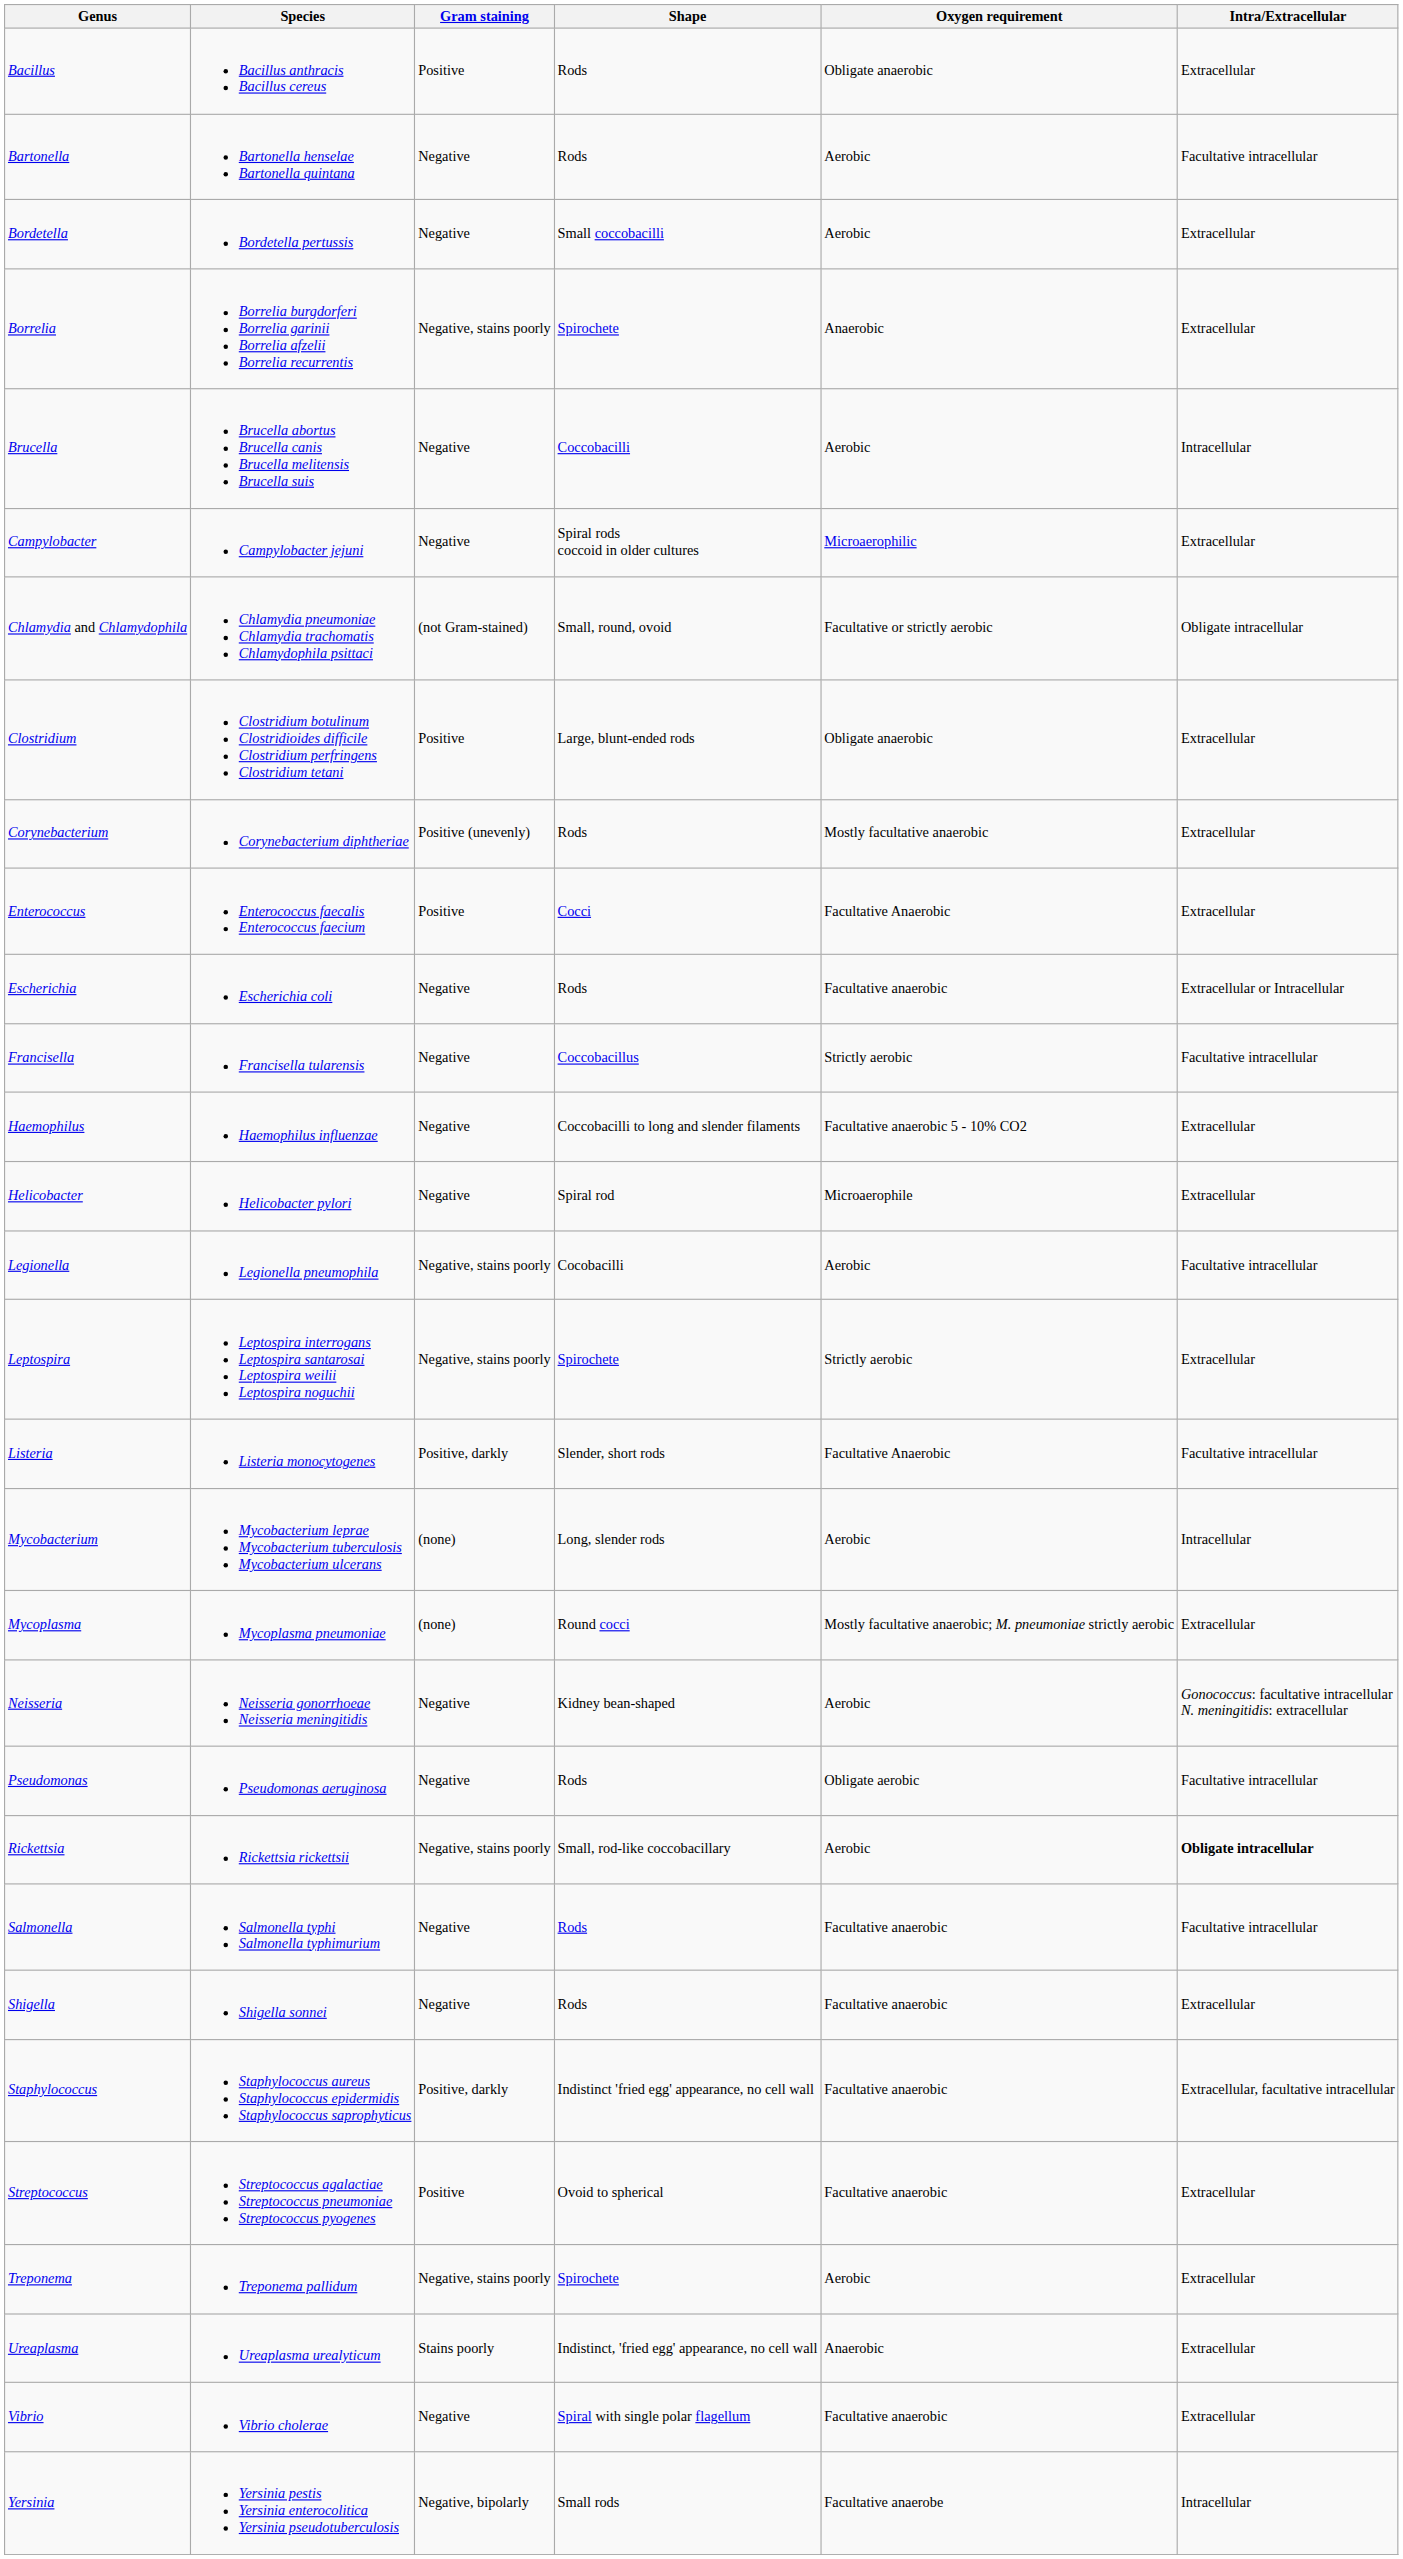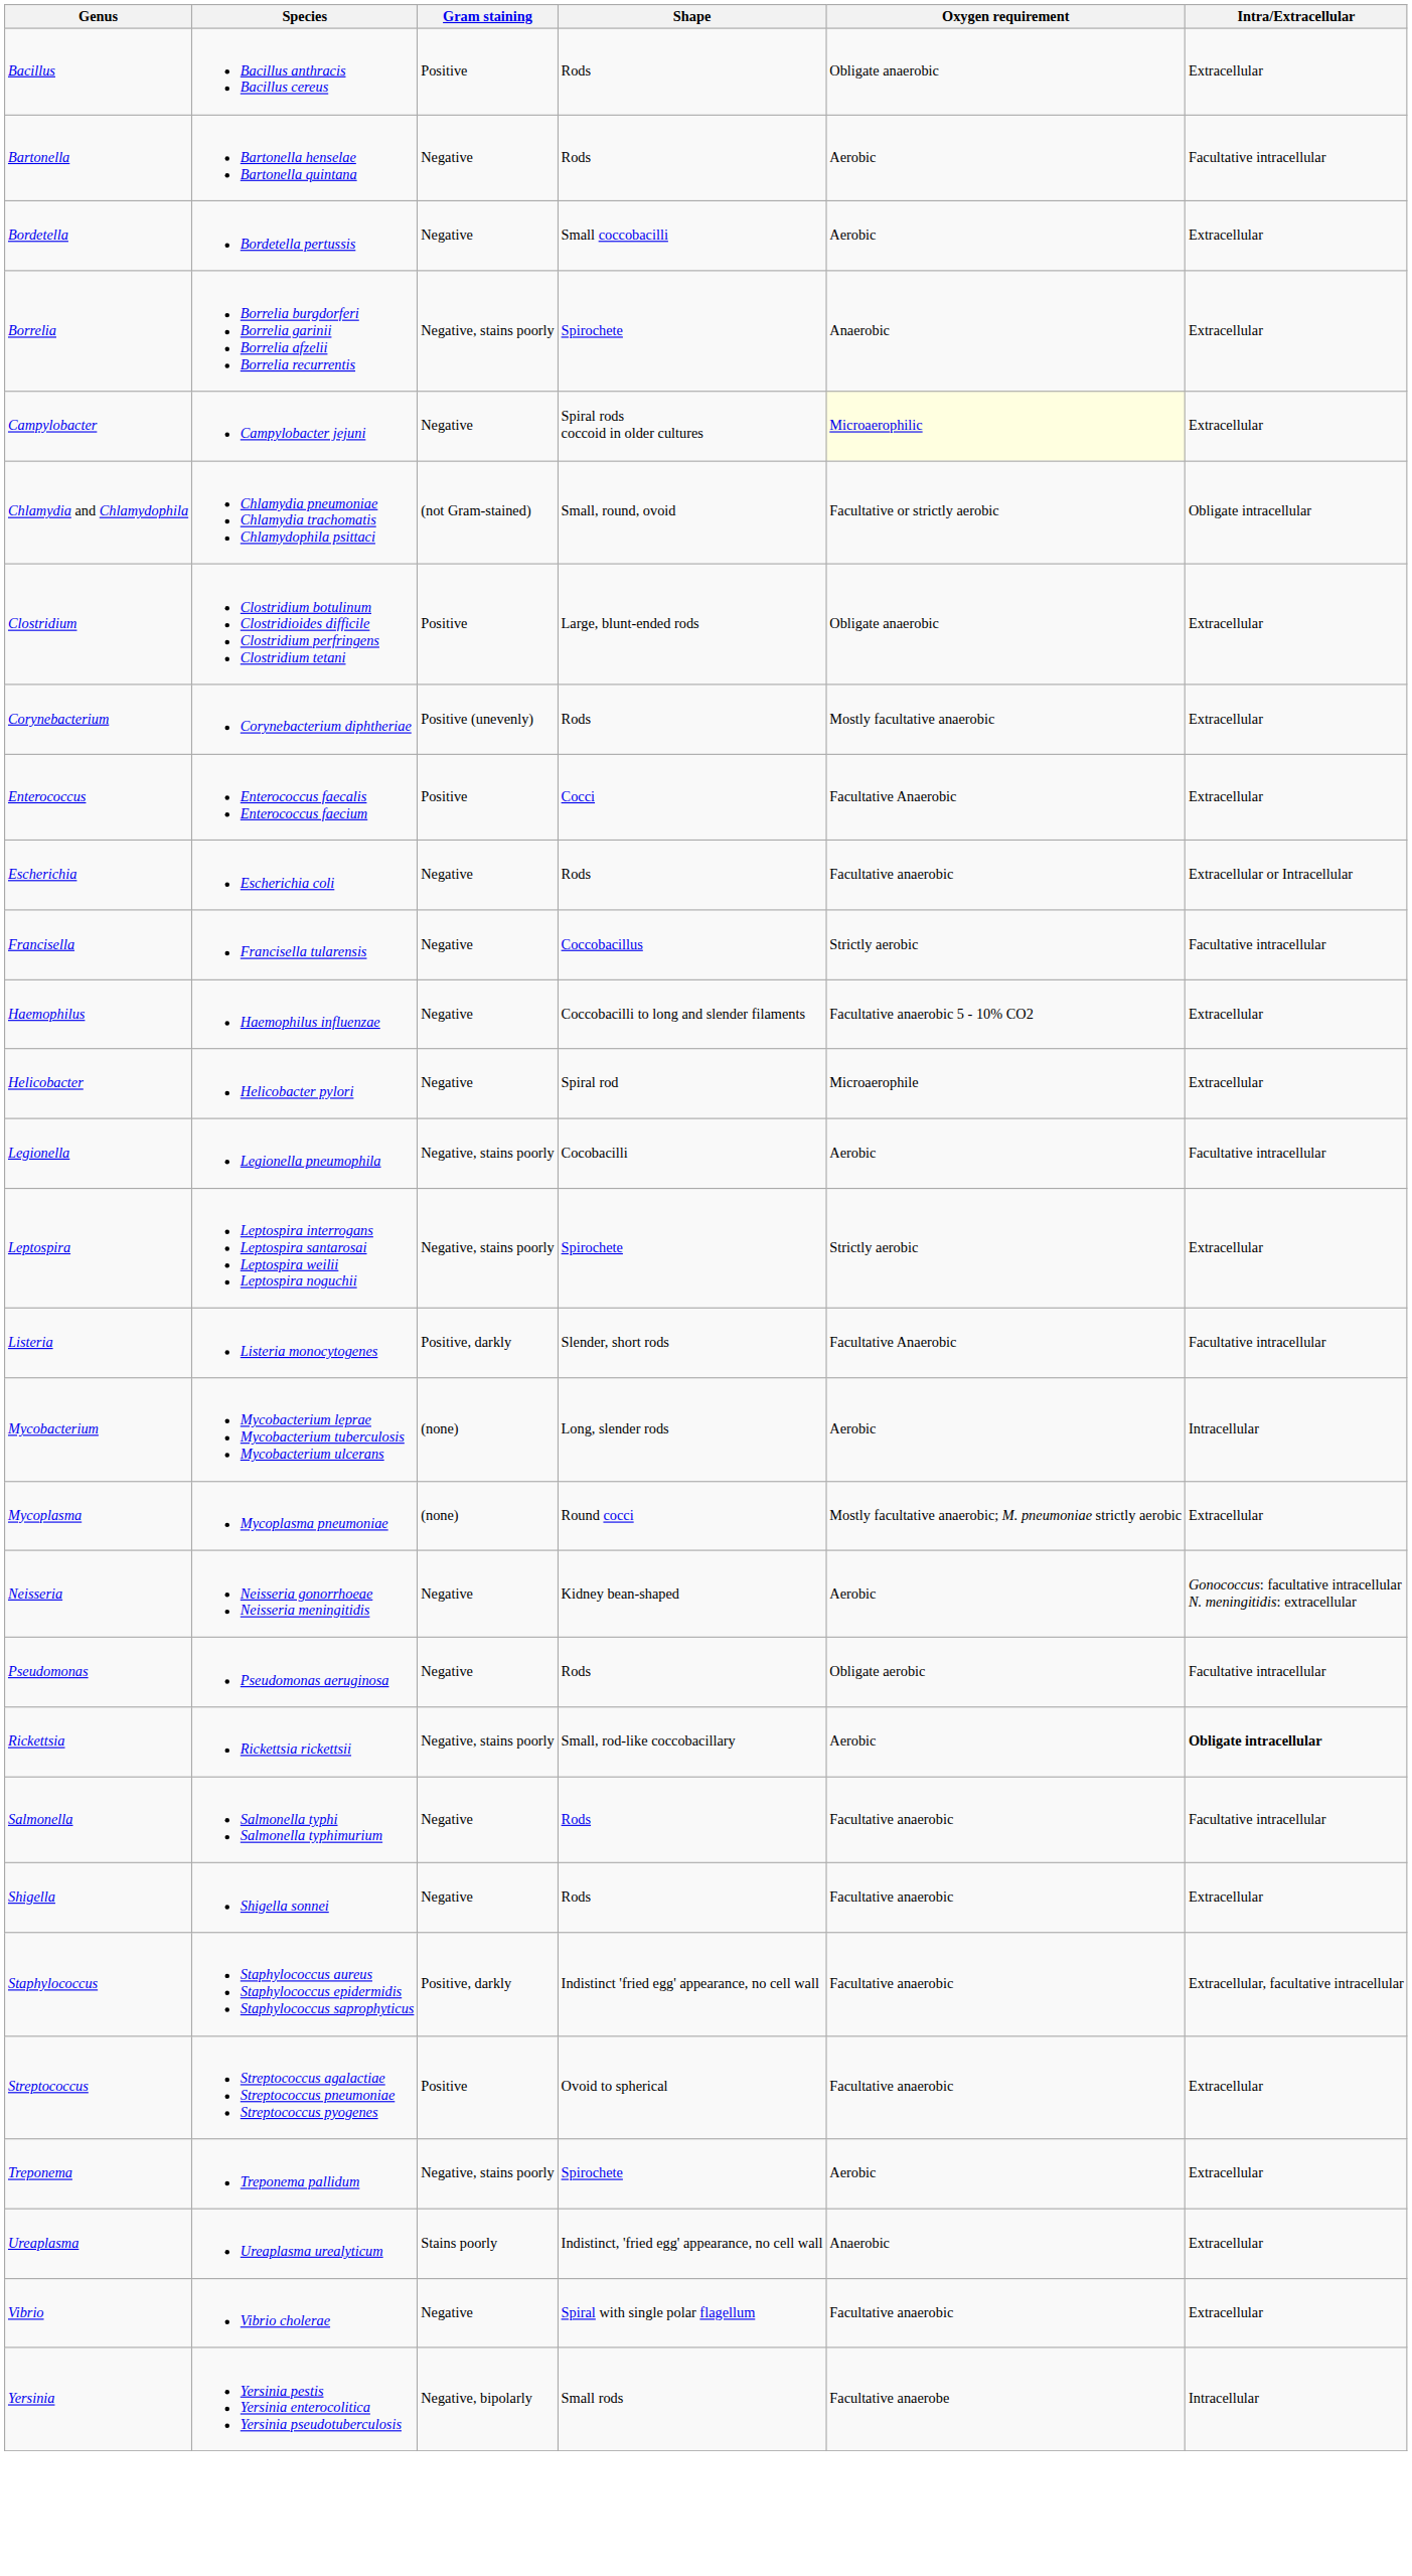 <table class="wikitable sortable" style="font-size:0.8em;">
 <tr>
 <th>Genus</th>
 <th>Species</th>
 <th><a href='#'>Gram staining</a></th>
 <th>Shape</th>
 <th>Oxygen requirement</th>
 <th>Intra/Extracellular</th>
 </tr>
 <tr>
 <td><em><a href='#'>Bacillus</a></em></td>
 <td><br><ul><li><em><a href='#'>Bacillus anthracis</a></em></li><li><em><a href='#'>Bacillus cereus</a></em></li></ul></td>
 <td>Positive</td>
 <td>Rods</td>
 <td>Obligate anaerobic</td>
 <td>Extracellular</td>
 </tr>
 <tr>
 <td><em><a href='#'>Bartonella</a></em></td>
 <td><br><ul><li><em><a href='#'>Bartonella henselae</a></em></li><li><em><a href='#'>Bartonella quintana</a></em></li></ul></td>
 <td>Negative</td>
 <td>Rods</td>
 <td>Aerobic</td>
 <td>Facultative intracellular</td>
 </tr>
 <tr>
 <td><em><a href='#'>Bordetella</a></em></td>
 <td><br><ul><li><em><a href='#'>Bordetella pertussis</a></em></li></ul></td>
 <td>Negative</td>
 <td>Small <a href='#'>coccobacilli</a></td>
 <td>Aerobic</td>
 <td>Extracellular</td>
 </tr>
 <tr>
 <td><em><a href='#'>Borrelia</a></em></td>
 <td><br><ul><li><em><a href='#'>Borrelia burgdorferi</a></em></li><li><em><a href='#'>Borrelia garinii</a></em></li><li><em><a href='#'>Borrelia afzelii</a></em></li><li><em><a href='#'>Borrelia recurrentis</a></em></li></ul></td>
 <td>Negative, stains poorly</td>
 <td><a href='#'>Spirochete</a></td>
 <td>Anaerobic</td>
 <td>Extracellular</td>
 </tr>
 <tr>
-<td><em><a href='#'>Brucella</a></em></td>
-<td><br><ul><li><em><a href='#'>Brucella abortus</a></em></li><li><em><a href='#'>Brucella canis</a></em></li><li><em><a href='#'>Brucella melitensis</a></em></li><li><em><a href='#'>Brucella suis</a></em></li></ul></td>
-<td>Negative</td>
-<td><a href='#'>Coccobacilli</a></td>
-<td>Aerobic</td>
-<td>Intracellular</td>
-</tr>
-<tr>
 <td><em><a href='#'>Campylobacter</a></em></td>
 <td><br><ul><li><em><a href='#'>Campylobacter jejuni</a></em></li></ul></td>
 <td>Negative</td>
 <td>Spiral rods <br> coccoid in older cultures</td>
-<td><a href='#'>Microaerophilic</a></td>
+<td style="background: lightyellow;"><a href='#'>Microaerophilic</a></td>
 <td>Extracellular</td>
 </tr>
 <tr>
 <td><em><a href='#'>Chlamydia</a></em> and <em><a href='#'>Chlamydophila</a></em></td>
 <td><br><ul><li><em><a href='#'>Chlamydia pneumoniae</a></em></li><li><em><a href='#'>Chlamydia trachomatis</a></em></li><li><em><a href='#'>Chlamydophila psittaci</a></em></li></ul></td>
 <td>(not Gram-stained)</td>
 <td>Small, round, ovoid</td>
 <td>Facultative or strictly aerobic</td>
 <td>Obligate intracellular</td>
 </tr>
 <tr>
 <td><em><a href='#'>Clostridium</a></em></td>
 <td><br><ul><li><em><a href='#'>Clostridium botulinum</a></em></li><li><em><a href='#'>Clostridioides difficile</a></em></li><li><em><a href='#'>Clostridium perfringens</a></em></li><li><em><a href='#'>Clostridium tetani</a></em></li></ul></td>
 <td>Positive</td>
 <td>Large, blunt-ended rods</td>
 <td>Obligate anaerobic</td>
 <td>Extracellular</td>
 </tr>
 <tr>
 <td><em><a href='#'>Corynebacterium</a></em></td>
 <td><br><ul><li><em><a href='#'>Corynebacterium diphtheriae</a></em></li></ul></td>
 <td>Positive (unevenly)</td>
 <td>Rods</td>
 <td>Mostly facultative anaerobic</td>
 <td>Extracellular</td>
 </tr>
 <tr>
 <td><em><a href='#'>Enterococcus</a></em></td>
 <td><br><ul><li><em><a href='#'>Enterococcus faecalis</a></em></li><li><em><a href='#'>Enterococcus faecium</a></em></li></ul></td>
 <td>Positive</td>
 <td><a href='#'>Cocci</a></td>
 <td>Facultative Anaerobic</td>
 <td>Extracellular</td>
 </tr>
 <tr>
 <td><em><a href='#'>Escherichia</a></em></td>
 <td><br><ul><li><em><a href='#'>Escherichia coli</a></em></li></ul></td>
 <td>Negative</td>
 <td>Rods</td>
 <td>Facultative anaerobic</td>
 <td>Extracellular or Intracellular</td>
 </tr>
 <tr>
 <td><em><a href='#'>Francisella</a></em></td>
 <td><br><ul><li><em><a href='#'>Francisella tularensis</a></em></li></ul></td>
 <td>Negative</td>
 <td><a href='#'>Coccobacillus</a></td>
 <td>Strictly aerobic</td>
 <td>Facultative intracellular</td>
 </tr>
 <tr>
 <td><em><a href='#'>Haemophilus</a></em></td>
 <td><br><ul><li><em><a href='#'>Haemophilus influenzae</a></em></li></ul></td>
 <td>Negative</td>
 <td>Coccobacilli to long and slender filaments</td>
 <td>Facultative anaerobic 5 - 10% CO2</td>
 <td>Extracellular</td>
 </tr>
 <tr>
 <td><em><a href='#'>Helicobacter</a></em></td>
 <td><br><ul><li><em><a href='#'>Helicobacter pylori</a></em></li></ul></td>
 <td>Negative</td>
 <td>Spiral rod</td>
 <td>Microaerophile</td>
 <td>Extracellular</td>
 </tr>
 <tr>
 <td><em><a href='#'>Legionella</a></em></td>
 <td><br><ul><li><em><a href='#'>Legionella pneumophila</a></em></li></ul></td>
 <td>Negative, stains poorly</td>
 <td>Cocobacilli</td>
 <td>Aerobic</td>
 <td>Facultative intracellular</td>
 </tr>
 <tr>
 <td><em><a href='#'>Leptospira</a></em></td>
 <td><br><ul><li><em><a href='#'>Leptospira interrogans</a></em></li><li><em><a href='#'>Leptospira santarosai</a></em></li><li><em><a href='#'>Leptospira weilii</a></em></li><li><em><a href='#'>Leptospira noguchii</a></em></li></ul></td>
 <td>Negative, stains poorly</td>
 <td><a href='#'>Spirochete</a></td>
 <td>Strictly aerobic</td>
 <td>Extracellular</td>
 </tr>
 <tr>
 <td><em><a href='#'>Listeria</a></em></td>
 <td><br><ul><li><em><a href='#'>Listeria monocytogenes</a></em></li></ul></td>
 <td>Positive, darkly</td>
 <td>Slender, short rods</td>
 <td>Facultative Anaerobic</td>
 <td>Facultative intracellular</td>
 </tr>
 <tr>
 <td><em><a href='#'>Mycobacterium</a></em></td>
 <td><br><ul><li><em><a href='#'>Mycobacterium leprae</a></em></li><li><em><a href='#'>Mycobacterium tuberculosis</a></em></li><li><em><a href='#'>Mycobacterium ulcerans</a></em></li></ul></td>
 <td>(none)</td>
 <td>Long, slender rods</td>
 <td>Aerobic</td>
 <td>Intracellular</td>
 </tr>
 <tr>
 <td><em><a href='#'>Mycoplasma</a></em></td>
 <td><br><ul><li><em><a href='#'>Mycoplasma pneumoniae</a></em></li></ul></td>
 <td>(none)</td>
 <td>Round <a href='#'>cocci</a></td>
 <td>Mostly facultative anaerobic; <em>M. pneumoniae</em> strictly aerobic</td>
 <td>Extracellular</td>
 </tr>
 <tr>
 <td><em><a href='#'>Neisseria</a></em></td>
 <td><br><ul><li><em><a href='#'>Neisseria gonorrhoeae</a></em></li><li><em><a href='#'>Neisseria meningitidis</a></em></li></ul></td>
 <td>Negative</td>
 <td>Kidney bean-shaped</td>
 <td>Aerobic</td>
 <td><em>Gonococcus</em>: facultative intracellular<em><br>N. meningitidis</em>: extracellular</td>
 </tr>
 <tr>
 <td><em><a href='#'>Pseudomonas</a></em></td>
 <td><br><ul><li><em><a href='#'>Pseudomonas aeruginosa</a></em></li></ul></td>
 <td>Negative</td>
 <td>Rods</td>
 <td>Obligate aerobic</td>
 <td>Facultative intracellular</td>
 </tr>
 <tr>
 <td><em><a href='#'>Rickettsia</a></em></td>
 <td><br><ul><li><em><a href='#'>Rickettsia rickettsii</a></em></li></ul></td>
 <td>Negative, stains poorly</td>
 <td>Small, rod-like coccobacillary</td>
 <td>Aerobic</td>
 <td><strong>Obligate intracellular</strong></td>
 </tr>
 <tr>
 <td><em><a href='#'>Salmonella</a></em></td>
 <td><br><ul><li><em><a href='#'>Salmonella typhi</a></em></li><li><em><a href='#'>Salmonella typhimurium</a></em></li></ul></td>
 <td>Negative</td>
 <td><a href='#'>Rods</a></td>
 <td>Facultative anaerobic</td>
 <td>Facultative intracellular</td>
 </tr>
 <tr>
 <td><em><a href='#'>Shigella</a></em></td>
 <td><br><ul><li><em><a href='#'>Shigella sonnei</a></em></li></ul></td>
 <td>Negative</td>
 <td>Rods</td>
 <td>Facultative anaerobic</td>
 <td>Extracellular</td>
 </tr>
 <tr>
 <td><em><a href='#'>Staphylococcus</a></em></td>
 <td><br><ul><li><em><a href='#'>Staphylococcus aureus</a></em></li><li><em><a href='#'>Staphylococcus epidermidis</a></em></li><li><em><a href='#'>Staphylococcus saprophyticus</a></em></li></ul></td>
 <td>Positive, darkly</td>
 <td>Indistinct 'fried egg' appearance, no cell wall</td>
 <td>Facultative anaerobic</td>
 <td>Extracellular, facultative intracellular</td>
 </tr>
 <tr>
 <td><em><a href='#'>Streptococcus</a></em></td>
 <td><br><ul><li><em><a href='#'>Streptococcus agalactiae</a></em></li><li><em><a href='#'>Streptococcus pneumoniae</a></em></li><li><em><a href='#'>Streptococcus pyogenes</a></em></li></ul></td>
 <td>Positive</td>
 <td>Ovoid to spherical</td>
 <td>Facultative anaerobic</td>
 <td>Extracellular</td>
 </tr>
 <tr>
 <td><em><a href='#'>Treponema</a></em></td>
 <td><br><ul><li><em><a href='#'>Treponema pallidum</a></em></li></ul></td>
 <td>Negative, stains poorly</td>
 <td><a href='#'>Spirochete</a></td>
 <td>Aerobic</td>
 <td>Extracellular</td>
 </tr>
 <tr>
 <td><em><a href='#'>Ureaplasma</a></em></td>
 <td><br><ul><li><em><a href='#'>Ureaplasma urealyticum</a></em></li></ul></td>
 <td>Stains poorly</td>
 <td>Indistinct, 'fried egg' appearance, no cell wall</td>
 <td>Anaerobic</td>
 <td>Extracellular</td>
 </tr>
 <tr>
 <td><em><a href='#'>Vibrio</a></em></td>
 <td><br><ul><li><em><a href='#'>Vibrio cholerae</a></em></li></ul></td>
 <td>Negative</td>
 <td><a href='#'>Spiral</a> with single polar <a href='#'>flagellum</a></td>
 <td>Facultative anaerobic</td>
 <td>Extracellular</td>
 </tr>
 <tr>
 <td><em><a href='#'>Yersinia</a></em></td>
 <td><br><ul><li><em><a href='#'>Yersinia pestis</a></em></li><li><em><a href='#'>Yersinia enterocolitica</a></em></li><li><em><a href='#'>Yersinia pseudotuberculosis</a></em></li></ul></td>
 <td>Negative, bipolarly</td>
 <td>Small rods</td>
 <td>Facultative anaerobe</td>
 <td>Intracellular</td>
 </tr>
 <tr>
 </tr>
 </table>
